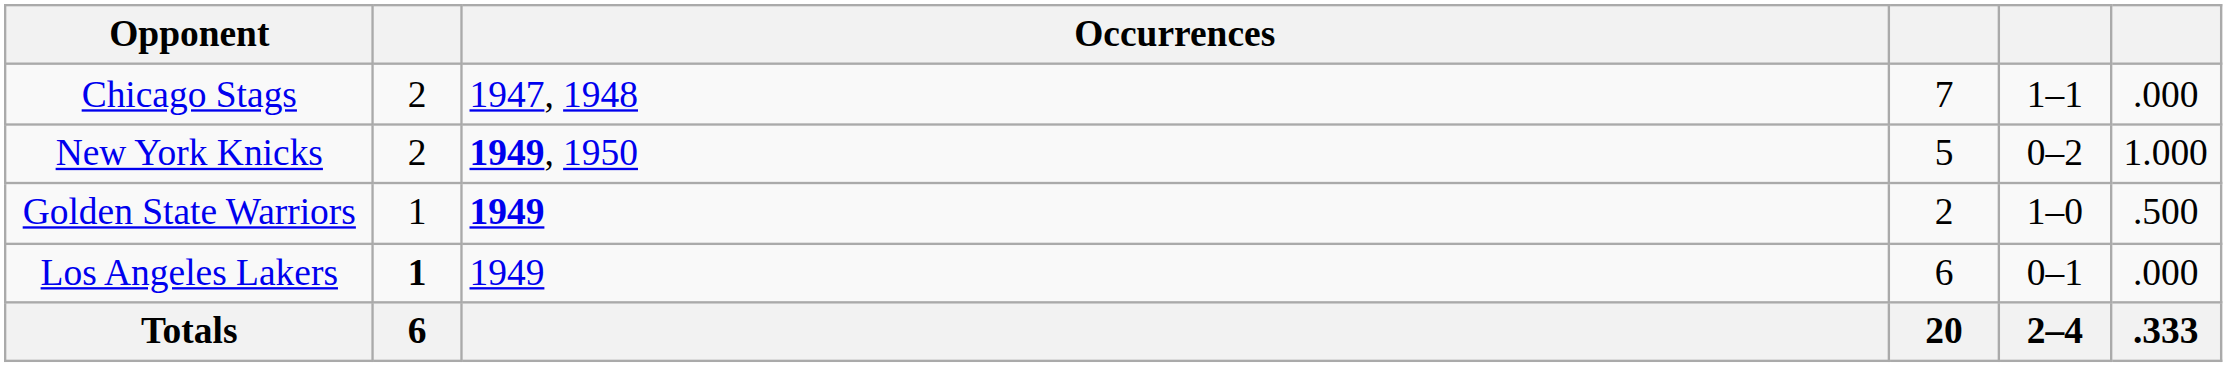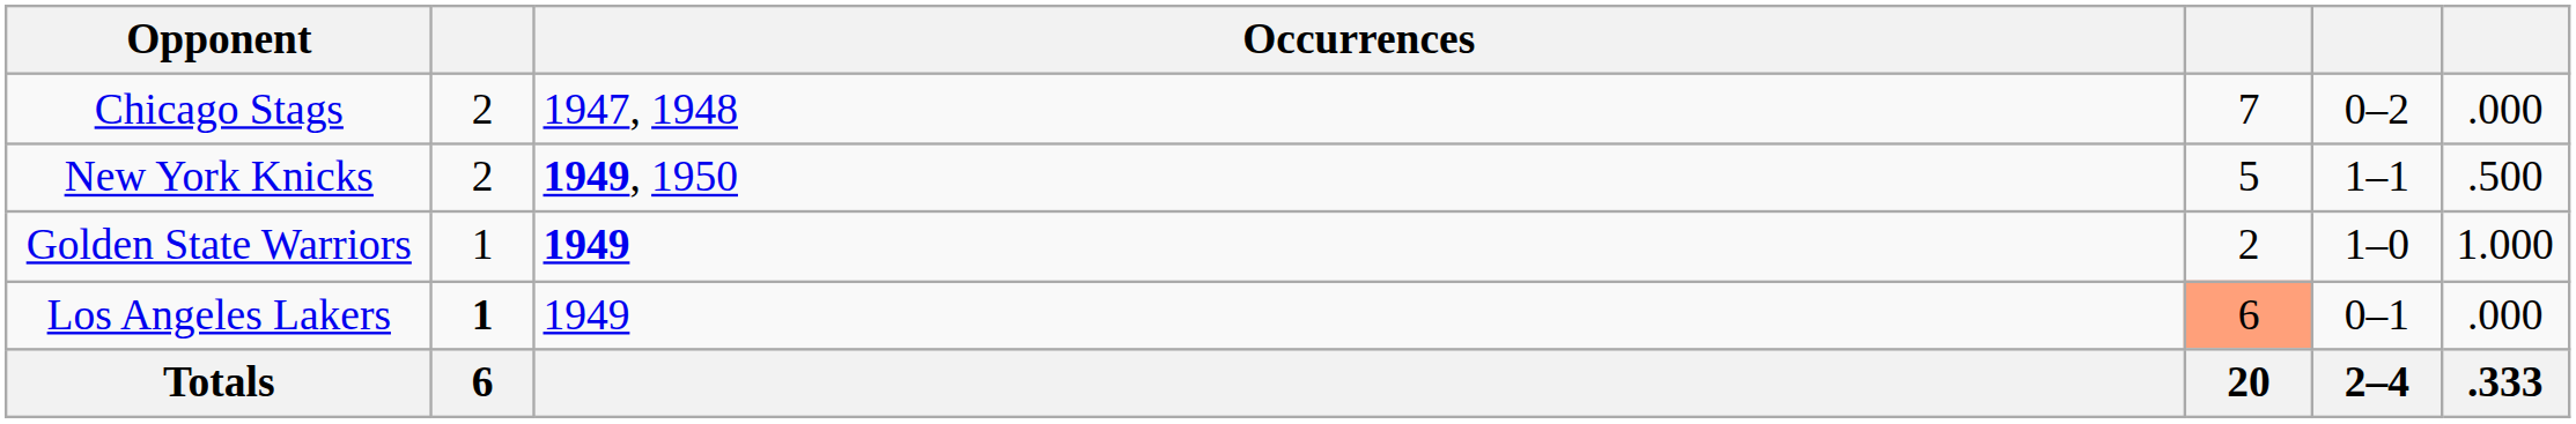 <table class="wikitable sortable" style="text-align: center; width: 75%;">
 <tr>
 <th width="150">Opponent</th>
 <th width="30"></th>
 <th>Occurrences</th>
 <th width="40"></th>
 <th width="40"></th>
 <th width="40"></th>
 </tr>
 <tr>
 <td><a href='#'>Chicago Stags</a></td>
 <td>2</td>
 <td align=left><a href='#'>1947</a>, <a href='#'>1948</a></td>
 <td>7</td>
-<td>1–1</td>
+<td>0–2</td>
 <td>.000</td>
 </tr>
 <tr>
 <td><a href='#'>New York Knicks</a></td>
 <td>2</td>
 <td align=left><strong><a href='#'>1949</a></strong>, <a href='#'>1950</a></td>
 <td>5</td>
-<td>0–2</td>
-<td>1.000</td>
+<td>1–1</td>
+<td>.500</td>
 </tr>
 <tr>
 <td><a href='#'>Golden State Warriors</a></td>
 <td>1</td>
 <td align=left><strong><a href='#'>1949</a></strong></td>
 <td>2</td>
 <td>1–0</td>
-<td>.500</td>
+<td>1.000</td>
 </tr>
 <tr>
 <td><a href='#'>Los Angeles Lakers</a></td>
 <td><strong>1</strong></td>
 <td align=left><a href='#'>1949</a></td>
-<td>6</td>
+<td style="background: lightsalmon;">6</td>
 <td>0–1</td>
 <td>.000</td>
 </tr>
 <tr>
 <th width="150">Totals</th>
 <th width="30">6</th>
 <th></th>
 <th width="40">20</th>
 <th width="40">2–4</th>
 <th width="40">.333</th>
 </tr>
 </table>
